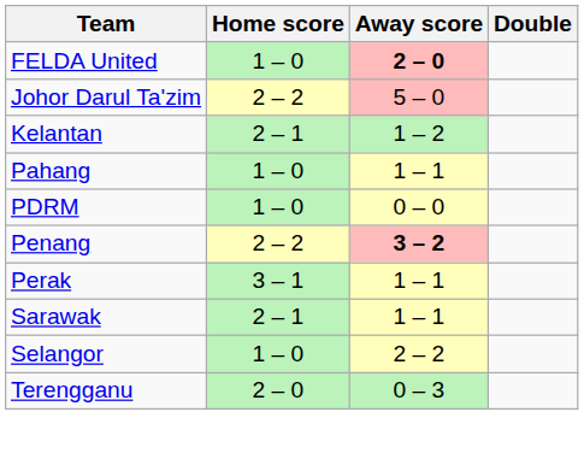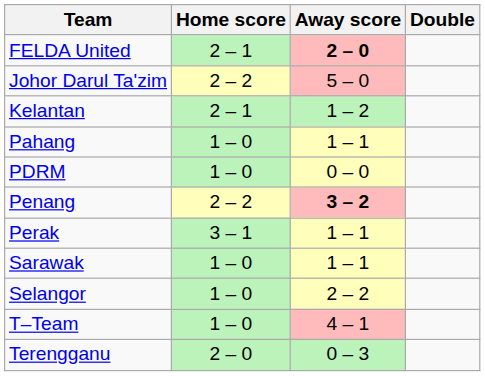 <table class="wikitable" style="text-align: center;">
 <tr>
 <th>Team</th>
 <th>Home score</th>
 <th>Away score</th>
 <th>Double</th>
 </tr>
 <tr>
 <td align="left"> <a href='#'>FELDA United</a></td>
-<td style="background:#BBF3BB;">1 – 0</td>
+<td style="background:#BBF3BB;">2 – 1</td>
 <td style="background:#FFBBBB;"><strong>2 – 0</strong></td>
 <td></td>
 </tr>
 <tr>
 <td align="left"> <a href='#'>Johor Darul Ta'zim</a></td>
 <td style="background:#FFFFBB;">2 – 2</td>
 <td style="background:#FFBBBB;">5 – 0</td>
 <td></td>
 </tr>
 <tr>
 <td align="left"> <a href='#'>Kelantan</a></td>
 <td style="background:#BBF3BB;">2 – 1</td>
 <td style="background:#BBF3BB;">1 – 2</td>
 <td></td>
 </tr>
 <tr>
 <td align="left"> <a href='#'>Pahang</a></td>
 <td style="background:#BBF3BB;">1 – 0</td>
 <td style="background:#FFFFBB;">1 – 1</td>
 <td></td>
 </tr>
 <tr>
 <td align="left"> <a href='#'>PDRM</a></td>
 <td style="background:#BBF3BB;">1 – 0</td>
 <td style="background:#FFFFBB;">0 – 0</td>
 <td></td>
 </tr>
 <tr>
 <td align="left"> <a href='#'>Penang</a></td>
 <td style="background:#FFFFBB;">2 – 2</td>
 <td style="background:#FFBBBB;"><strong>3 – 2</strong></td>
 <td></td>
 </tr>
 <tr>
 <td align="left"> <a href='#'>Perak</a></td>
 <td style="background:#BBF3BB;">3 – 1</td>
 <td style="background:#FFFFBB;">1 – 1</td>
 <td></td>
 </tr>
 <tr>
 <td align="left"> <a href='#'>Sarawak</a></td>
-<td style="background:#BBF3BB;">2 – 1</td>
+<td style="background:#BBF3BB;">1 – 0</td>
 <td style="background:#FFFFBB;">1 – 1</td>
 <td></td>
 </tr>
 <tr>
 <td align="left"> <a href='#'>Selangor</a></td>
 <td style="background:#BBF3BB;">1 – 0</td>
 <td style="background:#FFFFBB;">2 – 2</td>
 <td></td>
 </tr>
 <tr>
+<td align="left"> <a href='#'>T–Team</a></td>
+<td style="background:#BBF3BB;">1 – 0</td>
+<td style="background:#FFBBBB;">4 – 1</td>
+<td></td>
+</tr>
+<tr>
 <td align="left"> <a href='#'>Terengganu</a></td>
 <td style="background:#BBF3BB;">2 – 0</td>
 <td style="background:#BBF3BB;">0 – 3</td>
 <td></td>
 </tr>
 </table>
